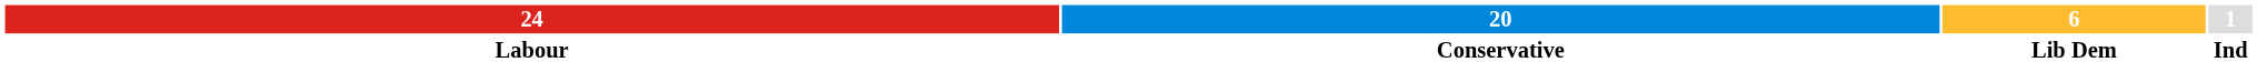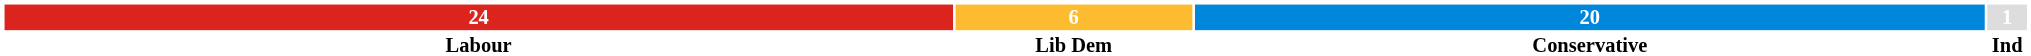 <table style="width:100%; text-align:center;">
 <tr style="color:white;">
 <td style="background:#DC241F; width:47.06%;"><strong>24</strong></td>
+<td style="background:#FDBB30; width:11.76%;"><strong>6</strong></td>
 <td style="background:#0087DC; width:39.22%;"><strong>20</strong></td>
-<td style="background:#FDBB30; width:11.76%;"><strong>6</strong></td>
 <td style="background:#DDDDDD; width:1.96%;"><strong>1</strong></td>
 </tr>
 <tr>
 <td><span><strong>Labour</strong></span></td>
+<td><span><strong>Lib Dem</strong></span></td>
 <td><span><strong>Conservative</strong></span></td>
-<td><span><strong>Lib Dem</strong></span></td>
 <td><span><strong>Ind</strong></span></td>
 </tr>
 </table>
